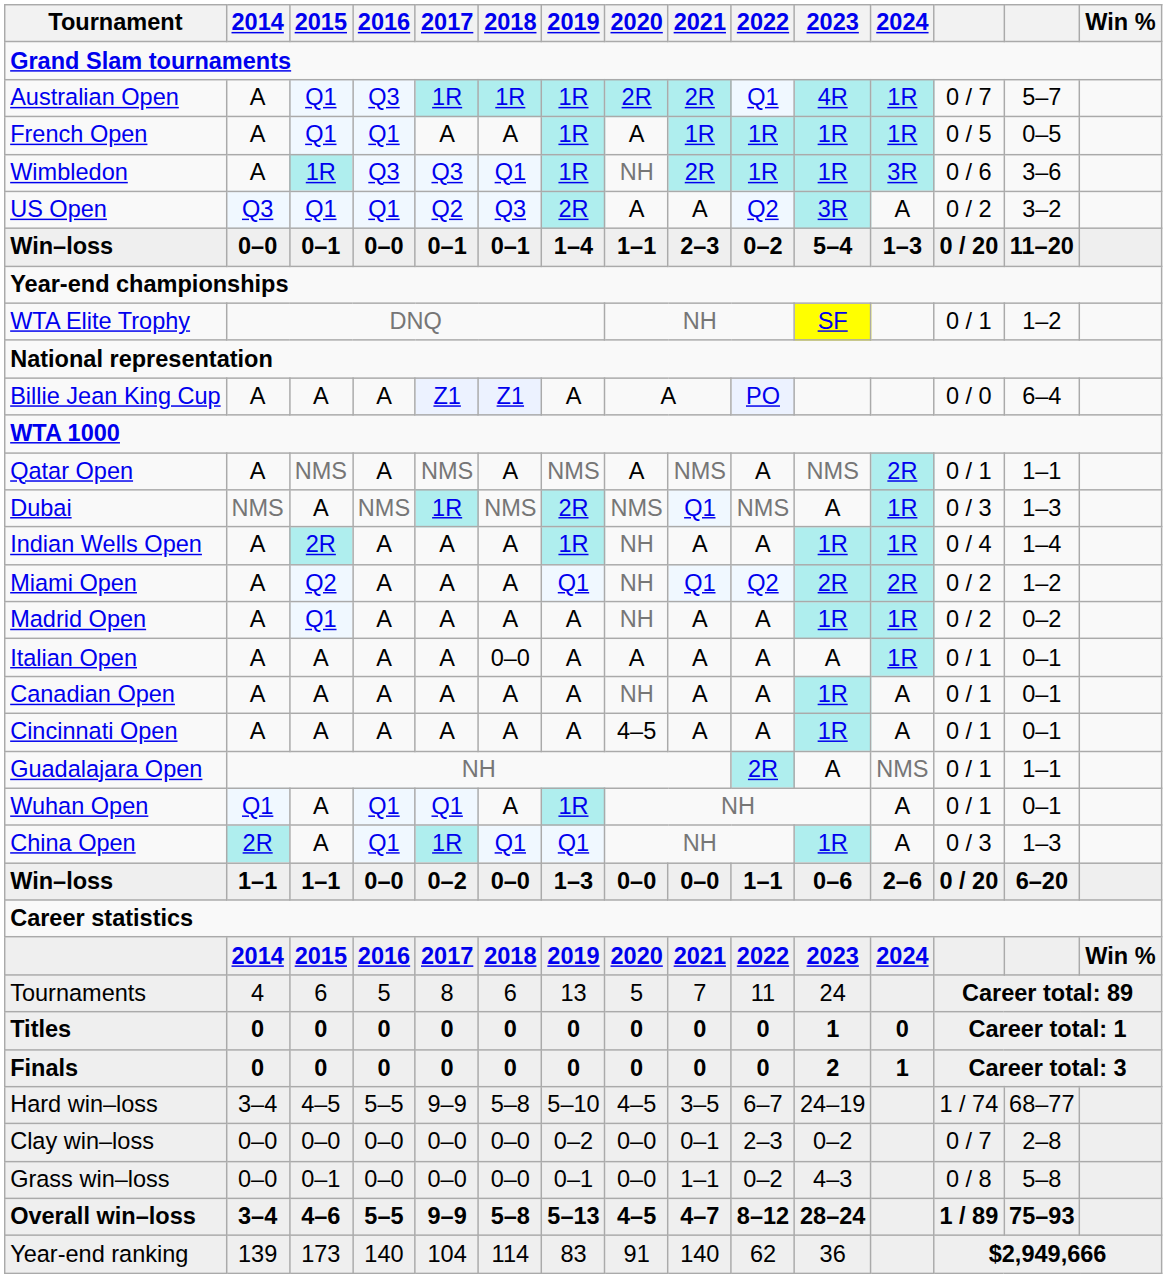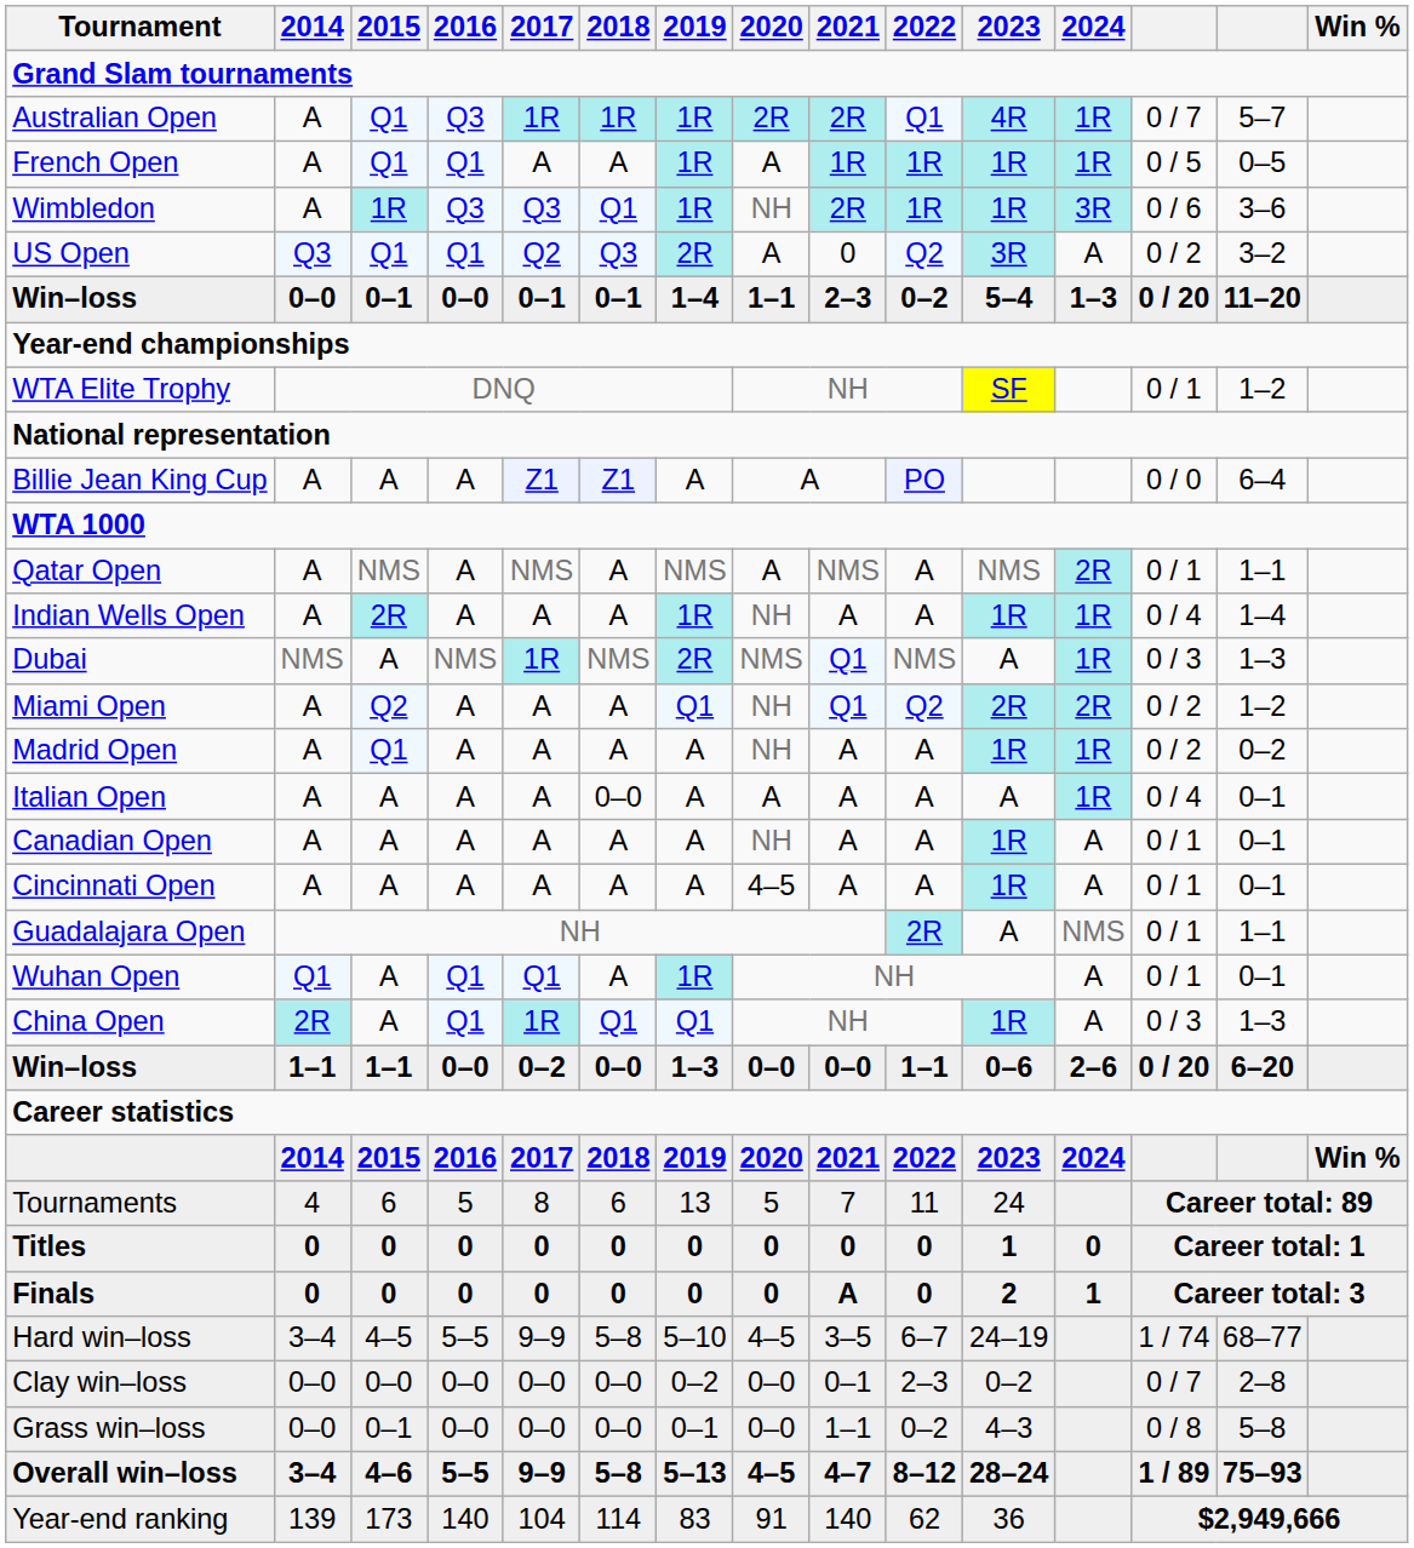 <table class=wikitable nowrap style=text-align:center>
 <tr>
 <th>Tournament</th>
 <th><a href='#'>2014</a></th>
 <th><a href='#'>2015</a></th>
 <th><a href='#'>2016</a></th>
 <th><a href='#'>2017</a></th>
 <th><a href='#'>2018</a></th>
 <th><a href='#'>2019</a></th>
 <th><a href='#'>2020</a></th>
 <th><a href='#'>2021</a></th>
 <th><a href='#'>2022</a></th>
 <th><a href='#'>2023</a></th>
 <th><a href='#'>2024</a></th>
 <th></th>
 <th></th>
 <th>Win %</th>
 </tr>
 <tr>
 <td colspan=15 align=left><strong><a href='#'>Grand Slam tournaments</a></strong></td>
 </tr>
 <tr>
 <td style=text-align:left><a href='#'>Australian Open</a></td>
 <td>A</td>
 <td style=background:#f0f8ff><a href='#'>Q1</a></td>
 <td style=background:#f0f8ff><a href='#'>Q3</a></td>
 <td style=background:#afeeee><a href='#'>1R</a></td>
 <td style=background:#afeeee><a href='#'>1R</a></td>
 <td style=background:#afeeee><a href='#'>1R</a></td>
 <td style=background:#afeeee><a href='#'>2R</a></td>
 <td style=background:#afeeee><a href='#'>2R</a></td>
 <td style=background:#f0f8ff><a href='#'>Q1</a></td>
 <td style=background:#afeeee><a href='#'>4R</a></td>
 <td style=background:#afeeee><a href='#'>1R</a></td>
 <td>0 / 7</td>
 <td>5–7</td>
 <td></td>
 </tr>
 <tr>
 <td style=text-align:left><a href='#'>French Open</a></td>
 <td>A</td>
 <td style=background:#f0f8ff><a href='#'>Q1</a></td>
 <td style=background:#f0f8ff><a href='#'>Q1</a></td>
 <td>A</td>
 <td>A</td>
 <td style=background:#afeeee><a href='#'>1R</a></td>
 <td>A</td>
 <td style=background:#afeeee><a href='#'>1R</a></td>
 <td style=background:#afeeee><a href='#'>1R</a></td>
 <td style=background:#afeeee><a href='#'>1R</a></td>
 <td style=background:#afeeee><a href='#'>1R</a></td>
 <td>0 / 5</td>
 <td>0–5</td>
 <td></td>
 </tr>
 <tr>
 <td style=text-align:left><a href='#'>Wimbledon</a></td>
 <td>A</td>
 <td style=background:#afeeee><a href='#'>1R</a></td>
 <td style=background:#f0f8ff><a href='#'>Q3</a></td>
 <td style=background:#f0f8ff><a href='#'>Q3</a></td>
 <td style=background:#f0f8ff><a href='#'>Q1</a></td>
 <td style=background:#afeeee><a href='#'>1R</a></td>
 <td style=color:#767676>NH</td>
 <td style=background:#afeeee><a href='#'>2R</a></td>
 <td style=background:#afeeee><a href='#'>1R</a></td>
 <td style=background:#afeeee><a href='#'>1R</a></td>
 <td style=background:#afeeee><a href='#'>3R</a></td>
 <td>0 / 6</td>
 <td>3–6</td>
 <td></td>
 </tr>
 <tr>
 <td style=text-align:left><a href='#'>US Open</a></td>
 <td style=background:#f0f8ff><a href='#'>Q3</a></td>
 <td style=background:#f0f8ff><a href='#'>Q1</a></td>
 <td style=background:#f0f8ff><a href='#'>Q1</a></td>
 <td style=background:#f0f8ff><a href='#'>Q2</a></td>
 <td style=background:#f0f8ff><a href='#'>Q3</a></td>
 <td style=background:#afeeee><a href='#'>2R</a></td>
 <td>A</td>
-<td>A</td>
+<td>0</td>
 <td style=background:#f0f8ff><a href='#'>Q2</a></td>
 <td style=background:#afeeee><a href='#'>3R</a></td>
 <td>A</td>
 <td>0 / 2</td>
 <td>3–2</td>
 <td></td>
 </tr>
 <tr style=background:#efefef;font-weight:bold>
 <td style=text-align:left>Win–loss</td>
 <td>0–0</td>
 <td>0–1</td>
 <td>0–0</td>
 <td>0–1</td>
 <td>0–1</td>
 <td>1–4</td>
 <td>1–1</td>
 <td>2–3</td>
 <td>0–2</td>
 <td>5–4</td>
 <td>1–3</td>
 <td>0 / 20</td>
 <td>11–20</td>
 <td></td>
 </tr>
 <tr>
 <td colspan=15 style=text-align:left><strong>Year-end championships</strong></td>
 </tr>
 <tr>
 <td style=text-align:left><a href='#'>WTA Elite Trophy</a></td>
 <td colspan=6 style=color:#767676>DNQ</td>
 <td colspan=3 style=color:#767676>NH</td>
 <td style=background:yellow><a href='#'>SF</a></td>
 <td></td>
 <td>0 / 1</td>
 <td>1–2</td>
 <td></td>
 </tr>
 <tr>
 <td colspan=15 style=text-align:left><strong>National representation</strong></td>
 </tr>
 <tr>
 <td style=text-align:left><a href='#'>Billie Jean King Cup</a></td>
 <td>A</td>
 <td>A</td>
 <td>A</td>
 <td style=background:#ecf2ff><a href='#'>Z1</a></td>
 <td style=background:#ecf2ff><a href='#'>Z1</a></td>
 <td>A</td>
 <td colspan=2>A</td>
 <td style=background:#ecf2ff><a href='#'>PO</a></td>
 <td></td>
 <td></td>
 <td>0 / 0</td>
 <td>6–4</td>
 <td></td>
 </tr>
 <tr>
 <td colspan=15 align=left><strong><a href='#'>WTA 1000</a></strong></td>
 </tr>
 <tr>
 <td style=text-align:left><a href='#'>Qatar Open</a></td>
 <td>A</td>
 <td style=color:#767676>NMS</td>
 <td>A</td>
 <td style=color:#767676>NMS</td>
 <td>A</td>
 <td style=color:#767676>NMS</td>
 <td>A</td>
 <td style=color:#767676>NMS</td>
 <td>A</td>
 <td style=color:#767676>NMS</td>
 <td style=background:#afeeee><a href='#'>2R</a></td>
 <td>0 / 1</td>
 <td>1–1</td>
 <td></td>
 </tr>
 <tr>
+<td style=text-align:left><a href='#'>Indian Wells Open</a></td>
+<td>A</td>
+<td style=background:#afeeee><a href='#'>2R</a></td>
+<td>A</td>
+<td>A</td>
+<td>A</td>
+<td style=background:#afeeee><a href='#'>1R</a></td>
+<td style=color:#767676>NH</td>
+<td>A</td>
+<td>A</td>
+<td style=background:#afeeee><a href='#'>1R</a></td>
+<td style=background:#afeeee><a href='#'>1R</a></td>
+<td>0 / 4</td>
+<td>1–4</td>
+<td></td>
+</tr>
+<tr>
 <td style=text-align:left><a href='#'>Dubai</a></td>
 <td style=color:#767676>NMS</td>
 <td>A</td>
 <td style=color:#767676>NMS</td>
 <td style=background:#afeeee><a href='#'>1R</a></td>
 <td style=color:#767676>NMS</td>
 <td style=background:#afeeee><a href='#'>2R</a></td>
 <td style=color:#767676>NMS</td>
 <td style=background:#f0f8ff><a href='#'>Q1</a></td>
 <td style=color:#767676>NMS</td>
 <td>A</td>
 <td style=background:#afeeee><a href='#'>1R</a></td>
 <td>0 / 3</td>
 <td>1–3</td>
-<td></td>
-</tr>
-<tr>
-<td style=text-align:left><a href='#'>Indian Wells Open</a></td>
-<td>A</td>
-<td style=background:#afeeee><a href='#'>2R</a></td>
-<td>A</td>
-<td>A</td>
-<td>A</td>
-<td style=background:#afeeee><a href='#'>1R</a></td>
-<td style=color:#767676>NH</td>
-<td>A</td>
-<td>A</td>
-<td style=background:#afeeee><a href='#'>1R</a></td>
-<td style=background:#afeeee><a href='#'>1R</a></td>
-<td>0 / 4</td>
-<td>1–4</td>
 <td></td>
 </tr>
 <tr>
 <td style=text-align:left><a href='#'>Miami Open</a></td>
 <td>A</td>
 <td style=background:#f0f8ff><a href='#'>Q2</a></td>
 <td>A</td>
 <td>A</td>
 <td>A</td>
 <td style=background:#f0f8ff><a href='#'>Q1</a></td>
 <td style=color:#767676>NH</td>
 <td style=background:#f0f8ff><a href='#'>Q1</a></td>
 <td style=background:#f0f8ff><a href='#'>Q2</a></td>
 <td style=background:#afeeee><a href='#'>2R</a></td>
 <td style=background:#afeeee><a href='#'>2R</a></td>
 <td>0 / 2</td>
 <td>1–2</td>
 <td></td>
 </tr>
 <tr>
 <td style=text-align:left><a href='#'>Madrid Open</a></td>
 <td>A</td>
 <td style=background:#f0f8ff><a href='#'>Q1</a></td>
 <td>A</td>
 <td>A</td>
 <td>A</td>
 <td>A</td>
 <td style=color:#767676>NH</td>
 <td>A</td>
 <td>A</td>
 <td style=background:#afeeee><a href='#'>1R</a></td>
 <td style=background:#afeeee><a href='#'>1R</a></td>
 <td>0 / 2</td>
 <td>0–2</td>
 <td></td>
 </tr>
 <tr>
 <td style=text-align:left><a href='#'>Italian Open</a></td>
 <td>A</td>
 <td>A</td>
 <td>A</td>
 <td>A</td>
 <td>0–0</td>
 <td>A</td>
 <td>A</td>
 <td>A</td>
 <td>A</td>
 <td>A</td>
 <td style=background:#afeeee><a href='#'>1R</a></td>
-<td>0 / 1</td>
+<td>0 / 4</td>
 <td>0–1</td>
 <td></td>
 </tr>
 <tr>
 <td style=text-align:left><a href='#'>Canadian Open</a></td>
 <td>A</td>
 <td>A</td>
 <td>A</td>
 <td>A</td>
 <td>A</td>
 <td>A</td>
 <td style=color:#767676>NH</td>
 <td>A</td>
 <td>A</td>
 <td style=background:#afeeee><a href='#'>1R</a></td>
 <td>A</td>
 <td>0 / 1</td>
 <td>0–1</td>
 <td></td>
 </tr>
 <tr>
 <td style=text-align:left><a href='#'>Cincinnati Open</a></td>
 <td>A</td>
 <td>A</td>
 <td>A</td>
 <td>A</td>
 <td>A</td>
 <td>A</td>
 <td>4–5</td>
 <td>A</td>
 <td>A</td>
 <td style=background:#afeeee><a href='#'>1R</a></td>
 <td>A</td>
 <td>0 / 1</td>
 <td>0–1</td>
 <td></td>
 </tr>
 <tr>
 <td style=text-align:left><a href='#'>Guadalajara Open</a></td>
 <td colspan=8 style=color:#767676>NH</td>
 <td style=background:#afeeee><a href='#'>2R</a></td>
 <td>A</td>
 <td style=color:#767676>NMS</td>
 <td>0 / 1</td>
 <td>1–1</td>
 <td></td>
 </tr>
 <tr>
 <td style=text-align:left><a href='#'>Wuhan Open</a></td>
 <td style=background:#f0f8ff><a href='#'>Q1</a></td>
 <td>A</td>
 <td style=background:#f0f8ff><a href='#'>Q1</a></td>
 <td style=background:#f0f8ff><a href='#'>Q1</a></td>
 <td>A</td>
 <td style=background:#afeeee><a href='#'>1R</a></td>
 <td colspan=4 style=color:#767676>NH</td>
 <td>A</td>
 <td>0 / 1</td>
 <td>0–1</td>
 <td></td>
 </tr>
 <tr>
 <td style=text-align:left><a href='#'>China Open</a></td>
 <td style=background:#afeeee><a href='#'>2R</a></td>
 <td>A</td>
 <td style=background:#f0f8ff><a href='#'>Q1</a></td>
 <td style=background:#afeeee><a href='#'>1R</a></td>
 <td style=background:#f0f8ff><a href='#'>Q1</a></td>
 <td style=background:#f0f8ff><a href='#'>Q1</a></td>
 <td colspan=3 style=color:#767676>NH</td>
 <td style=background:#afeeee><a href='#'>1R</a></td>
 <td>A</td>
 <td>0 / 3</td>
 <td>1–3</td>
 <td></td>
 </tr>
 <tr style=font-weight:bold;background:#efefef>
 <td style=text-align:left>Win–loss</td>
 <td>1–1</td>
 <td>1–1</td>
 <td>0–0</td>
 <td>0–2</td>
 <td>0–0</td>
 <td>1–3</td>
 <td>0–0</td>
 <td>0–0</td>
 <td>1–1</td>
 <td>0–6</td>
 <td>2–6</td>
 <td>0 / 20</td>
 <td>6–20</td>
 <td></td>
 </tr>
 <tr>
 <td colspan=15 align=left><strong>Career statistics</strong></td>
 </tr>
 <tr style=font-weight:bold;background:#efefef>
 <td></td>
 <td><a href='#'>2014</a></td>
 <td><a href='#'>2015</a></td>
 <td><a href='#'>2016</a></td>
 <td><a href='#'>2017</a></td>
 <td><a href='#'>2018</a></td>
 <td><a href='#'>2019</a></td>
 <td><a href='#'>2020</a></td>
 <td><a href='#'>2021</a></td>
 <td><a href='#'>2022</a></td>
 <td><a href='#'>2023</a></td>
 <td><a href='#'>2024</a></td>
 <td></td>
 <td></td>
 <td>Win %</td>
 </tr>
 <tr style=background:#efefef>
 <td style=text-align:left>Tournaments</td>
 <td>4</td>
 <td>6</td>
 <td>5</td>
 <td>8</td>
 <td>6</td>
 <td>13</td>
 <td>5</td>
 <td>7</td>
 <td>11</td>
 <td>24</td>
 <td></td>
 <td colspan=3><strong>Career total: 89</strong></td>
 </tr>
 <tr style=font-weight:bold;background:#efefef>
 <td style=text-align:left>Titles</td>
 <td>0</td>
 <td>0</td>
 <td>0</td>
 <td>0</td>
 <td>0</td>
 <td>0</td>
 <td>0</td>
 <td>0</td>
 <td>0</td>
 <td>1</td>
 <td>0</td>
 <td colspan=3>Career total: 1</td>
 </tr>
 <tr style=font-weight:bold;background:#efefef>
 <td style=text-align:left>Finals</td>
 <td>0</td>
 <td>0</td>
 <td>0</td>
 <td>0</td>
 <td>0</td>
 <td>0</td>
 <td>0</td>
-<td>0</td>
+<td>A</td>
 <td>0</td>
 <td>2</td>
 <td>1</td>
 <td colspan=3>Career total: 3</td>
 </tr>
 <tr style=background:#efefef>
 <td style=text-align:left>Hard win–loss</td>
 <td>3–4</td>
 <td>4–5</td>
 <td>5–5</td>
 <td>9–9</td>
 <td>5–8</td>
 <td>5–10</td>
 <td>4–5</td>
 <td>3–5</td>
 <td>6–7</td>
 <td>24–19</td>
 <td></td>
 <td>1 / 74</td>
 <td>68–77</td>
 <td></td>
 </tr>
 <tr style=background:#efefef>
 <td style=text-align:left>Clay win–loss</td>
 <td>0–0</td>
 <td>0–0</td>
 <td>0–0</td>
 <td>0–0</td>
 <td>0–0</td>
 <td>0–2</td>
 <td>0–0</td>
 <td>0–1</td>
 <td>2–3</td>
 <td>0–2</td>
 <td></td>
 <td>0 / 7</td>
 <td>2–8</td>
 <td></td>
 </tr>
 <tr style=background:#efefef>
 <td style=text-align:left>Grass win–loss</td>
 <td>0–0</td>
 <td>0–1</td>
 <td>0–0</td>
 <td>0–0</td>
 <td>0–0</td>
 <td>0–1</td>
 <td>0–0</td>
 <td>1–1</td>
 <td>0–2</td>
 <td>4–3</td>
 <td></td>
 <td>0 / 8</td>
 <td>5–8</td>
 <td></td>
 </tr>
 <tr style=font-weight:bold;background:#efefef>
 <td align=left>Overall win–loss</td>
 <td>3–4</td>
 <td>4–6</td>
 <td>5–5</td>
 <td>9–9</td>
 <td>5–8</td>
 <td>5–13</td>
 <td>4–5</td>
 <td>4–7</td>
 <td>8–12</td>
 <td>28–24</td>
 <td></td>
 <td>1 / 89</td>
 <td>75–93</td>
 <td></td>
 </tr>
 <tr style=background:#efefef>
 <td align=left>Year-end ranking</td>
 <td>139</td>
 <td>173</td>
 <td>140</td>
 <td>104</td>
 <td>114</td>
 <td>83</td>
 <td>91</td>
 <td>140</td>
 <td>62</td>
 <td>36</td>
 <td></td>
 <td colspan=3><strong>$2,949,666</strong></td>
 </tr>
 </table>
